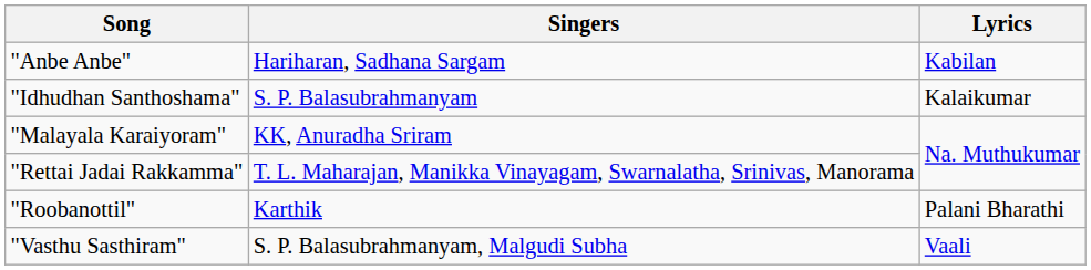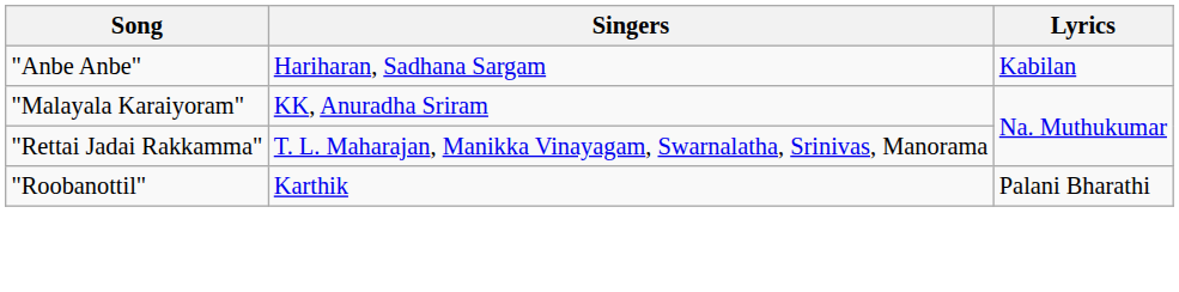 <table class="wikitable" style="font-size:95%;">
 <tr>
 <th>Song</th>
 <th>Singers</th>
 <th>Lyrics</th>
 </tr>
 <tr>
 <td>"Anbe Anbe"</td>
 <td><a href='#'>Hariharan</a>, <a href='#'>Sadhana Sargam</a></td>
 <td><a href='#'>Kabilan</a></td>
-</tr>
-<tr>
-<td>"Idhudhan Santhoshama"</td>
-<td><a href='#'>S. P. Balasubrahmanyam</a></td>
-<td>Kalaikumar</td>
 </tr>
 <tr>
 <td>"Malayala Karaiyoram"</td>
 <td><a href='#'>KK</a>, <a href='#'>Anuradha Sriram</a></td>
 <td rowspan=2><a href='#'>Na. Muthukumar</a></td>
 </tr>
 <tr>
 <td>"Rettai Jadai Rakkamma"</td>
 <td><a href='#'>T. L. Maharajan</a>, <a href='#'>Manikka Vinayagam</a>, <a href='#'>Swarnalatha</a>, <a href='#'>Srinivas</a>, Manorama</td>
 </tr>
 <tr>
 <td>"Roobanottil"</td>
 <td><a href='#'>Karthik</a></td>
 <td>Palani Bharathi</td>
 </tr>
-<tr>
-<td>"Vasthu Sasthiram"</td>
-<td>S. P. Balasubrahmanyam, <a href='#'>Malgudi Subha</a></td>
-<td><a href='#'>Vaali</a></td>
-</tr>
 </table>
